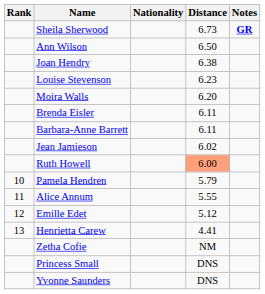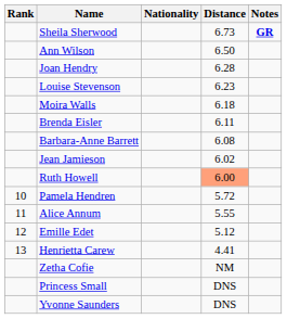 <table class="wikitable sortable" style=" text-align:center;">
 <tr>
 <th scope=col>Rank</th>
 <th scope=col>Name</th>
 <th scope=col>Nationality</th>
 <th scope=col>Distance</th>
 <th scope=col>Notes</th>
 </tr>
 <tr>
 <td></td>
 <td style="text-align:left;"><a href='#'>Sheila Sherwood</a></td>
 <td style="text-align:left;"></td>
 <td>6.73</td>
 <td><strong><a href='#'>GR</a></strong></td>
 </tr>
 <tr>
 <td></td>
 <td style="text-align:left;"><a href='#'>Ann Wilson</a></td>
 <td style="text-align:left;"></td>
 <td>6.50</td>
 <td></td>
 </tr>
 <tr>
 <td></td>
 <td style="text-align:left;"><a href='#'>Joan Hendry</a></td>
 <td style="text-align:left;"></td>
-<td>6.38</td>
+<td>6.28</td>
 <td></td>
 </tr>
 <tr>
 <td></td>
 <td style="text-align:left;"><a href='#'>Louise Stevenson</a></td>
 <td style="text-align:left;"></td>
 <td>6.23</td>
 <td></td>
 </tr>
 <tr>
 <td></td>
 <td style="text-align:left;"><a href='#'>Moira Walls</a></td>
 <td style="text-align:left;"></td>
-<td>6.20</td>
+<td>6.18</td>
 <td></td>
 </tr>
 <tr>
 <td></td>
 <td style="text-align:left;"><a href='#'>Brenda Eisler</a></td>
 <td style="text-align:left;"></td>
 <td>6.11</td>
 <td></td>
 </tr>
 <tr>
 <td></td>
 <td style="text-align:left;"><a href='#'>Barbara-Anne Barrett</a></td>
 <td style="text-align:left;"></td>
-<td>6.11</td>
+<td>6.08</td>
 <td></td>
 </tr>
 <tr>
 <td></td>
 <td style="text-align:left;"><a href='#'>Jean Jamieson</a></td>
 <td style="text-align:left;"></td>
 <td>6.02</td>
 <td></td>
 </tr>
 <tr>
 <td></td>
 <td style="text-align:left;"><a href='#'>Ruth Howell</a></td>
 <td style="text-align:left;"></td>
 <td style="background: lightsalmon;">6.00</td>
 <td></td>
 </tr>
 <tr>
 <td>10</td>
 <td style="text-align:left;"><a href='#'>Pamela Hendren</a></td>
 <td style="text-align:left;"></td>
-<td>5.79</td>
+<td>5.72</td>
 <td></td>
 </tr>
 <tr>
 <td>11</td>
 <td style="text-align:left;"><a href='#'>Alice Annum</a></td>
 <td style="text-align:left;"></td>
 <td>5.55</td>
 <td></td>
 </tr>
 <tr>
 <td>12</td>
 <td style="text-align:left;"><a href='#'>Emille Edet</a></td>
 <td style="text-align:left;"></td>
 <td>5.12</td>
 <td></td>
 </tr>
 <tr>
 <td>13</td>
 <td style="text-align:left;"><a href='#'>Henrietta Carew</a></td>
 <td style="text-align:left;"></td>
 <td>4.41</td>
 <td></td>
 </tr>
 <tr>
 <td data-sort-value="14"></td>
 <td style="text-align:left;"><a href='#'>Zetha Cofie</a></td>
 <td style="text-align:left;"></td>
 <td data-sort-value="0.01">NM</td>
 <td></td>
 </tr>
 <tr>
 <td data-sort-value="15"></td>
 <td style="text-align:left;"><a href='#'>Princess Small</a></td>
 <td style="text-align:left;"></td>
 <td data-sort-value="0.00">DNS</td>
 <td></td>
 </tr>
 <tr>
 <td data-sort-value="15"></td>
 <td style="text-align:left;"><a href='#'>Yvonne Saunders</a></td>
 <td style="text-align:left;"></td>
 <td data-sort-value="0.00">DNS</td>
 <td></td>
 </tr>
 </table>
